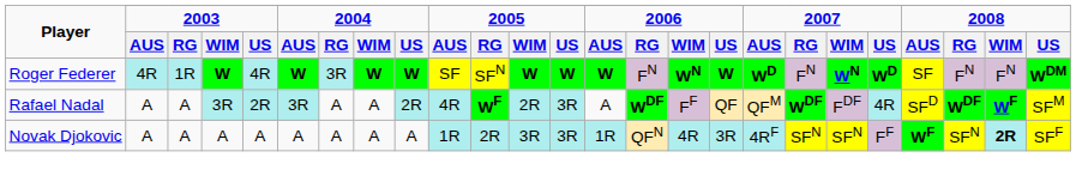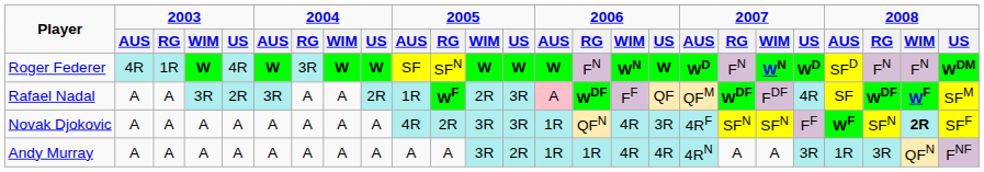 <table class="wikitable" style="text-align:center;font-size:97%">
 <tr>
 <td colspan="1" rowspan="3"><strong>Player</strong></td>
 </tr>
 <tr>
 <td colspan="4"><strong><a href='#'>2003</a></strong></td>
 <td colspan="4"><strong><a href='#'>2004</a></strong></td>
 <td colspan="4"><strong><a href='#'>2005</a></strong></td>
 <td colspan="4"><strong><a href='#'>2006</a></strong></td>
 <td colspan="4"><strong><a href='#'>2007</a></strong></td>
 <td colspan="4"><strong><a href='#'>2008</a></strong></td>
 </tr>
 <tr>
 <th width="25"><a href='#'>AUS</a></th>
 <th width="25"><a href='#'>RG</a></th>
 <th width="25"><a href='#'>WIM</a></th>
 <th width="25"><a href='#'>US</a></th>
 <th width="25"><a href='#'>AUS</a></th>
 <th width="25"><a href='#'>RG</a></th>
 <th width="25"><a href='#'>WIM</a></th>
 <th width="25"><a href='#'>US</a></th>
 <th><a href='#'>AUS</a></th>
 <th width="25"><a href='#'>RG</a></th>
 <th width="25"><a href='#'>WIM</a></th>
 <th width="25"><a href='#'>US</a></th>
 <th width="25"><a href='#'>AUS</a></th>
 <th width="25"><a href='#'>RG</a></th>
 <th width="25"><a href='#'>WIM</a></th>
 <th width="25"><a href='#'>US</a></th>
 <th width="25"><a href='#'>AUS</a></th>
 <th width="25"><a href='#'>RG</a></th>
 <th width="25"><a href='#'>WIM</a></th>
 <th width="25"><a href='#'>US</a></th>
 <th width="25"><a href='#'>AUS</a></th>
 <th width="25"><a href='#'>RG</a></th>
 <th width="25"><a href='#'>WIM</a></th>
 <th width="25"><a href='#'>US</a></th>
 </tr>
 <tr>
 <td style="text-align:left"> <a href='#'>Roger Federer</a></td>
 <td style="background-color:#afeeee">4R</td>
 <td style="background-color:#afeeee">1R</td>
 <td style="background-color:lime"><strong>W</strong></td>
 <td style="background-color:#afeeee">4R</td>
 <td style="background-color:lime"><strong>W</strong></td>
 <td style="background-color:#afeeee">3R</td>
 <td style="background-color:lime"><strong>W</strong></td>
 <td style="background-color:lime"><strong>W</strong></td>
 <td style="background-color:yellow">SF</td>
 <td style="background-color:yellow">SF<sup>N</sup></td>
 <td style="background-color:lime"><strong>W</strong></td>
 <td style="background-color:lime"><strong>W</strong></td>
 <td style="background-color:lime"><strong>W</strong></td>
 <td style="background-color:thistle">F<sup>N</sup></td>
 <td style="background-color:lime"><strong>W<sup>N</sup></strong></td>
 <td style="background-color:lime"><strong>W</strong></td>
 <td style="background-color:lime"><strong>W<sup>D</sup></strong></td>
 <td style="background-color:thistle">F<sup>N</sup></td>
 <td style="background-color:lime"><strong><a href='#'>W</a><sup>N</sup></strong></td>
 <td style="background-color:lime"><strong>W<sup>D</sup></strong></td>
-<td style="background-color:yellow">SF</td>
+<td style="background-color:yellow">SF<sup>D</sup></td>
 <td style="background-color:thistle">F<sup>N</sup></td>
 <td style="background-color:thistle">F<sup>N</sup></td>
 <td style="background-color:lime"><strong>W<sup>DM</sup></strong></td>
 </tr>
 <tr>
 <td style="text-align:left"> <a href='#'>Rafael Nadal</a></td>
 <td>A</td>
 <td>A</td>
 <td style="background-color:#afeeee">3R</td>
 <td style="background-color:#afeeee">2R</td>
 <td style="background-color:#afeeee">3R</td>
 <td>A</td>
 <td>A</td>
 <td style="background-color:#afeeee">2R</td>
-<td style="background-color:#afeeee">4R</td>
+<td style="background-color:#afeeee">1R</td>
 <td style="background-color:lime"><strong>W<sup>F</sup></strong></td>
 <td style="background-color:#afeeee">2R</td>
 <td style="background-color:#afeeee">3R</td>
-<td>A</td>
+<td style="background: pink;">A</td>
 <td style="background-color:lime"><strong>W<sup>DF</sup></strong></td>
 <td style="background-color:thistle">F<sup>F</sup></td>
 <td style="background-color:#FFECB2">QF</td>
 <td style="background-color:#FFECB2">QF<sup>M</sup></td>
 <td style="background-color:lime"><strong>W<sup>DF</sup></strong></td>
 <td style="background-color:thistle">F<sup>DF</sup></td>
 <td style="background-color:#afeeee">4R</td>
-<td style="background-color:yellow">SF<sup>D</sup></td>
+<td style="background-color:yellow">SF</td>
 <td style="background-color:lime"><strong>W<sup>DF</sup></strong></td>
 <td style="background-color:lime"><strong><a href='#'>W</a><sup>F</sup></strong></td>
 <td style="background-color:yellow">SF<sup>M</sup></td>
 </tr>
 <tr>
 <td style="text-align:left"> <a href='#'>Novak Djokovic</a></td>
 <td>A</td>
 <td>A</td>
 <td>A</td>
 <td>A</td>
 <td>A</td>
 <td>A</td>
 <td>A</td>
 <td>A</td>
-<td style="background-color:#afeeee">1R</td>
+<td style="background-color:#afeeee">4R</td>
 <td style="background-color:#afeeee">2R</td>
 <td style="background-color:#afeeee">3R</td>
 <td style="background-color:#afeeee">3R</td>
 <td style="background-color:#afeeee">1R</td>
 <td style="background-color:#FFECB2">QF<sup>N</sup></td>
 <td style="background-color:#afeeee">4R</td>
 <td style="background-color:#afeeee">3R</td>
 <td style="background-color:#afeeee">4R<sup>F</sup></td>
 <td style="background-color:yellow">SF<sup>N</sup></td>
 <td style="background-color:yellow">SF<sup>N</sup></td>
 <td style="background-color:thistle">F<sup>F</sup></td>
 <td style="background-color:lime"><strong>W<sup>F</sup></strong></td>
 <td style="background-color:yellow">SF<sup>N</sup></td>
 <td style="background-color:#afeeee"><strong>2R</strong></td>
 <td style="background-color:yellow">SF<sup>F</sup></td>
 </tr>
+<tr>
+<td style="text-align:left"> <a href='#'>Andy Murray</a></td>
+<td>A</td>
+<td>A</td>
+<td>A</td>
+<td>A</td>
+<td>A</td>
+<td>A</td>
+<td>A</td>
+<td>A</td>
+<td>A</td>
+<td>A</td>
+<td style="background-color:#afeeee">3R</td>
+<td style="background-color:#afeeee">2R</td>
+<td style="background-color:#afeeee">1R</td>
+<td style="background-color:#afeeee">1R</td>
+<td style="background-color:#afeeee">4R</td>
+<td style="background-color:#afeeee">4R</td>
+<td style="background-color:#afeeee">4R<sup>N</sup></td>
+<td>A</td>
+<td>A</td>
+<td style="background-color:#afeeee">3R</td>
+<td style="background-color:#afeeee">1R</td>
+<td style="background-color:#afeeee">3R</td>
+<td style="background-color:#FFECB2">QF<sup>N</sup></td>
+<td style="background-color:thistle">F<sup>NF</sup></td>
+</tr>
 </table>
